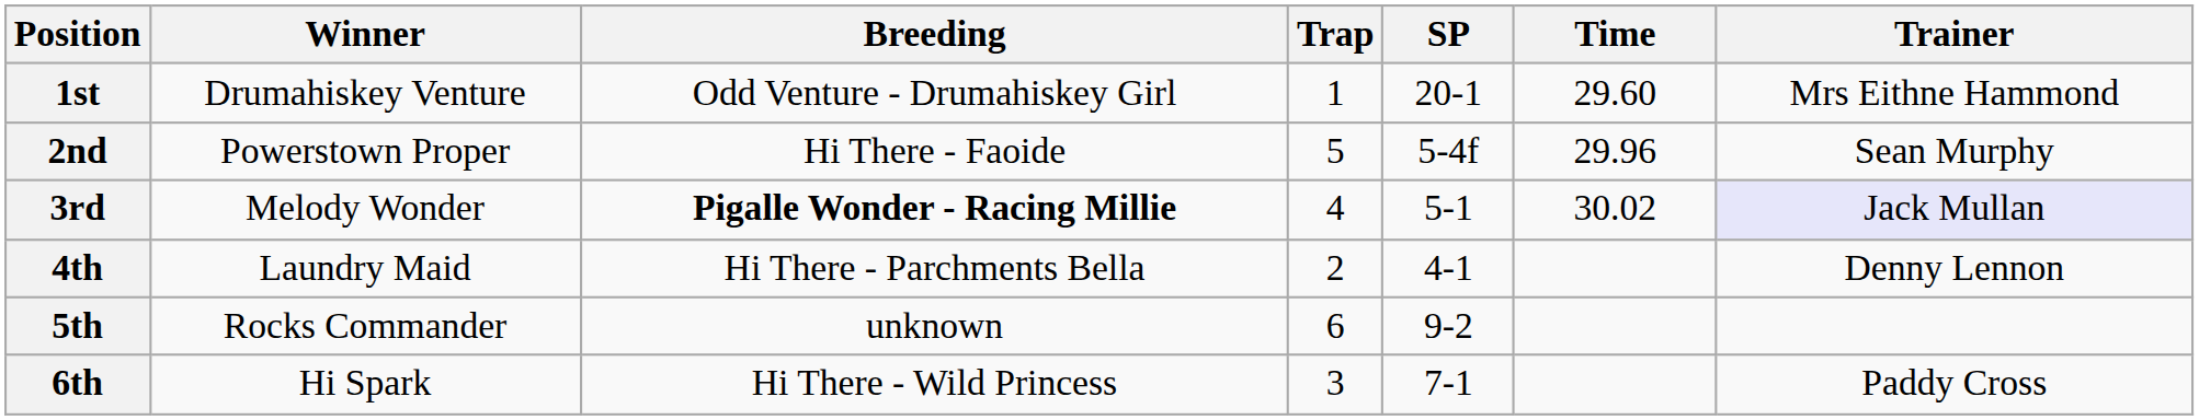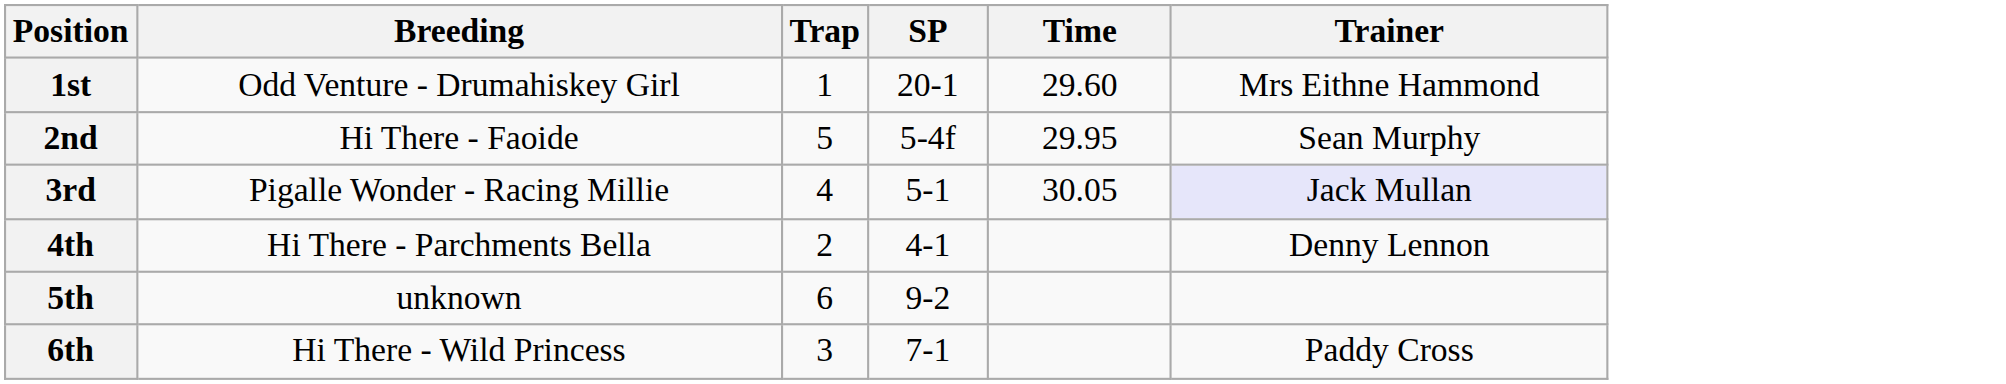 <table class="wikitable" style="text-align: center">
 <tr>
 <th width=30>Position</th>
-<th width=180>Winner</th>
 <th width=300>Breeding</th>
 <th width=30>Trap</th>
 <th width=50>SP</th>
 <th width=80>Time</th>
 <th width=200>Trainer</th>
 </tr>
 <tr>
 <th>1st</th>
-<td>Drumahiskey Venture</td>
 <td>Odd Venture - Drumahiskey Girl</td>
 <td>1</td>
 <td>20-1</td>
 <td>29.60</td>
 <td>Mrs Eithne Hammond</td>
 </tr>
 <tr>
 <th>2nd</th>
-<td>Powerstown Proper</td>
 <td>Hi There - Faoide</td>
 <td>5</td>
 <td>5-4f</td>
-<td>29.96</td>
+<td>29.95</td>
 <td>Sean Murphy</td>
 </tr>
 <tr>
 <th>3rd</th>
-<td>Melody Wonder</td>
-<td><strong>Pigalle Wonder - Racing Millie</strong></td>
+<td>Pigalle Wonder - Racing Millie</td>
 <td>4</td>
 <td>5-1</td>
-<td>30.02</td>
+<td>30.05</td>
 <td style="background: lavender;">Jack Mullan</td>
 </tr>
 <tr>
 <th>4th</th>
-<td>Laundry Maid</td>
 <td>Hi There - Parchments Bella</td>
 <td>2</td>
 <td>4-1</td>
 <td></td>
 <td>Denny Lennon</td>
 </tr>
 <tr>
 <th>5th</th>
-<td>Rocks Commander</td>
 <td>unknown</td>
 <td>6</td>
 <td>9-2</td>
 <td></td>
 <td></td>
 </tr>
 <tr>
 <th>6th</th>
-<td>Hi Spark</td>
 <td>Hi There - Wild Princess</td>
 <td>3</td>
 <td>7-1</td>
 <td></td>
 <td>Paddy Cross</td>
 </tr>
 </table>
